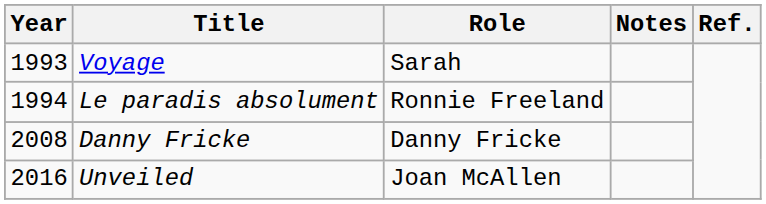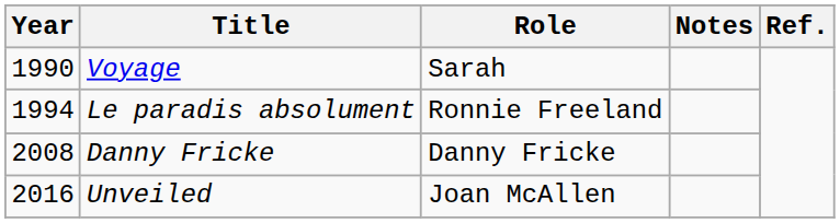 <table class="wikitable sortable">
 <tr>
 <th>Year</th>
 <th>Title</th>
 <th>Role</th>
 <th class="unsortable">Notes</th>
 <th>Ref.</th>
 </tr>
 <tr>
-<td>1993</td>
+<td>1990</td>
 <td><em><a href='#'>Voyage</a></em></td>
 <td>Sarah</td>
 <td></td>
 </tr>
 <tr>
 <td>1994</td>
 <td><em>Le paradis absolument</em></td>
 <td>Ronnie Freeland</td>
 <td></td>
 </tr>
 <tr>
 <td>2008</td>
 <td><em>Danny Fricke</em></td>
 <td>Danny Fricke</td>
 <td></td>
 </tr>
 <tr>
 <td>2016</td>
 <td><em>Unveiled</em></td>
 <td>Joan McAllen</td>
 <td></td>
 </tr>
 </table>
